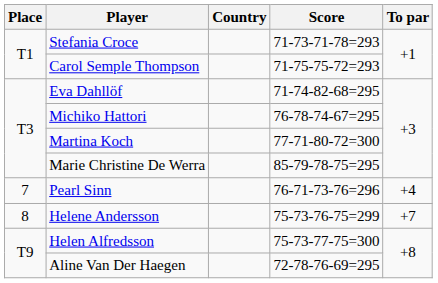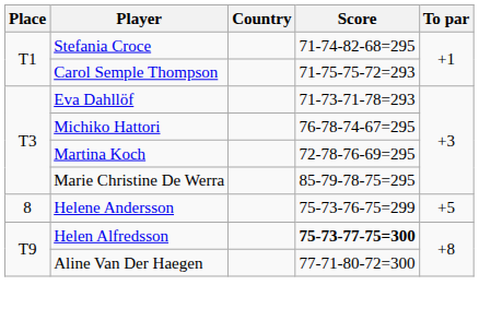 <table class="wikitable" style="font-size:95%;">
 <tr>
 <th>Place</th>
 <th>Player</th>
 <th>Country</th>
 <th>Score</th>
 <th>To par</th>
 </tr>
 <tr>
 <td rowspan=2 align=center>T1</td>
 <td><a href='#'>Stefania Croce</a></td>
 <td></td>
-<td>71-73-71-78=293</td>
+<td>71-74-82-68=295</td>
 <td rowspan=2 align=center>+1</td>
 </tr>
 <tr>
 <td><a href='#'>Carol Semple Thompson</a></td>
 <td></td>
 <td>71-75-75-72=293</td>
 </tr>
 <tr>
 <td rowspan=4 align=center>T3</td>
 <td><a href='#'>Eva Dahllöf</a></td>
 <td></td>
-<td>71-74-82-68=295</td>
+<td>71-73-71-78=293</td>
 <td rowspan=4 align=center>+3</td>
 </tr>
 <tr>
 <td><a href='#'>Michiko Hattori</a></td>
 <td></td>
 <td>76-78-74-67=295</td>
 </tr>
 <tr>
 <td><a href='#'>Martina Koch</a></td>
 <td></td>
-<td>77-71-80-72=300</td>
+<td>72-78-76-69=295</td>
 </tr>
 <tr>
 <td>Marie Christine De Werra</td>
 <td></td>
 <td>85-79-78-75=295</td>
 </tr>
 <tr>
-<td align=center>7</td>
-<td><a href='#'>Pearl Sinn</a></td>
-<td></td>
-<td>76-71-73-76=296</td>
-<td align=center>+4</td>
-</tr>
-<tr>
 <td align=center>8</td>
 <td><a href='#'>Helene Andersson</a></td>
 <td></td>
 <td>75-73-76-75=299</td>
-<td align=center>+7</td>
+<td align=center>+5</td>
 </tr>
 <tr>
 <td rowspan=2 align=center>T9</td>
 <td><a href='#'>Helen Alfredsson</a></td>
 <td></td>
-<td>75-73-77-75=300</td>
+<td><strong>75-73-77-75=300</strong></td>
 <td rowspan=2 align=center>+8</td>
 </tr>
 <tr>
 <td>Aline Van Der Haegen</td>
 <td></td>
-<td>72-78-76-69=295</td>
+<td>77-71-80-72=300</td>
 </tr>
 </table>
